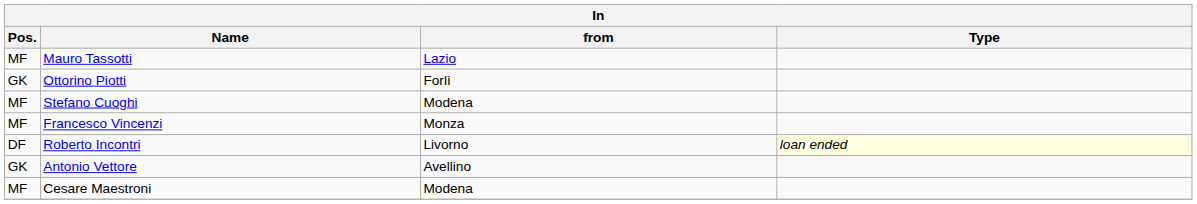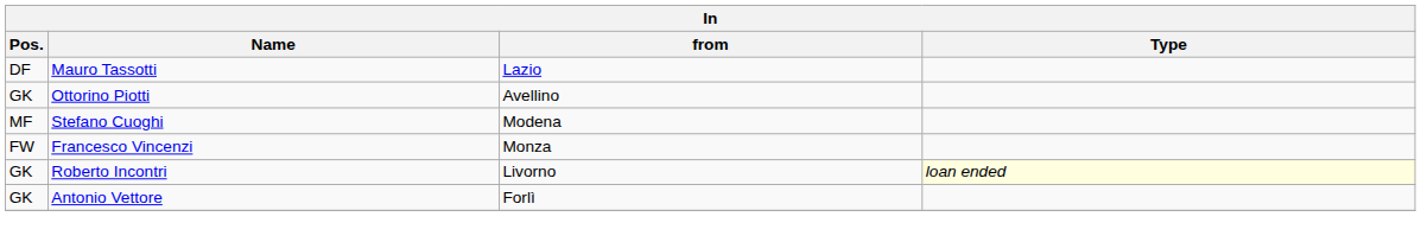 <table class="wikitable" style="font-size:90%;width:99%;">
 <tr>
 <th colspan="4">In</th>
 </tr>
 <tr>
 <th width=3%>Pos.</th>
 <th width=32%>Name</th>
 <th width=30%>from</th>
 <th width=35%>Type</th>
 </tr>
 <tr>
-<td>MF</td>
+<td>DF</td>
 <td><a href='#'>Mauro Tassotti</a></td>
 <td><a href='#'>Lazio</a></td>
 <td></td>
 </tr>
 <tr>
 <td>GK</td>
 <td><a href='#'>Ottorino Piotti</a></td>
-<td>Forlì</td>
+<td>Avellino</td>
 <td></td>
 </tr>
 <tr>
 <td>MF</td>
 <td><a href='#'>Stefano Cuoghi</a></td>
 <td>Modena</td>
 <td></td>
 </tr>
 <tr>
-<td>MF</td>
+<td>FW</td>
 <td><a href='#'>Francesco Vincenzi</a></td>
 <td>Monza</td>
 <td></td>
 </tr>
 <tr>
-<td>DF</td>
+<td>GK</td>
 <td><a href='#'>Roberto Incontri</a></td>
 <td>Livorno</td>
 <td style="background: lightyellow;"><em>loan ended</em></td>
 </tr>
 <tr>
 <td>GK</td>
 <td><a href='#'>Antonio Vettore</a></td>
-<td>Avellino</td>
-<td></td>
-</tr>
-<tr>
-<td>MF</td>
-<td>Cesare Maestroni</td>
-<td>Modena</td>
+<td>Forlì</td>
 <td></td>
 </tr>
 <tr>
 </tr>
 </table>
